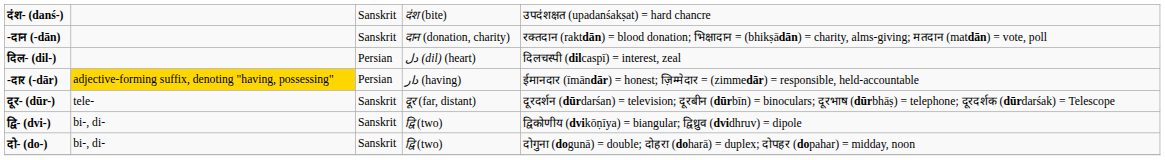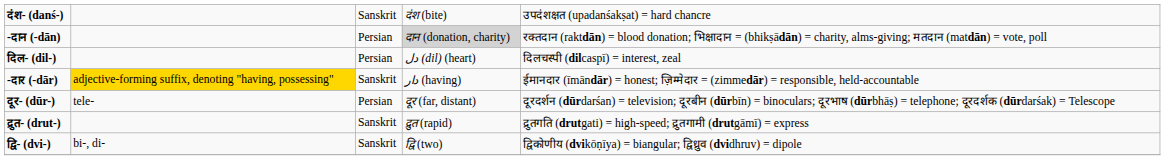 <table class="wikitable sortable" width="100%">
 <tr>
 <td><strong>दंश- (danś-)</strong></td>
 <td></td>
 <td>Sanskrit</td>
 <td><em>दंश</em> (bite)</td>
 <td>उपदंशक्षत (upadanśakṣat) = hard chancre</td>
 </tr>
 <tr>
 <td><strong>-दान (-dān)</strong></td>
 <td></td>
-<td>Sanskrit</td>
-<td><em>दान</em> (donation, charity)</td>
+<td>Persian</td>
+<td style="background: lightgrey;"><em>दान</em> (donation, charity)</td>
 <td>रक्तदान (rakt<strong>dān</strong>) = blood donation; भिक्षादान = (bhikṣā<strong>dān</strong>) = charity, alms-giving; मतदान (mat<strong>dān</strong>) = vote, poll</td>
 </tr>
 <tr>
 <td><strong>दिल- (dil-)</strong></td>
 <td></td>
 <td>Persian</td>
 <td><em>دل (dil)</em> (heart)</td>
 <td>दिलचस्पी (<strong>dil</strong>caspī) = interest, zeal</td>
 </tr>
 <tr>
 <td><strong>-दार (-dār)</strong></td>
 <td style="background: gold;">adjective-forming suffix, denoting "having, possessing"</td>
-<td>Persian</td>
+<td>Sanskrit</td>
 <td><em>دار</em> (having)</td>
 <td>ईमानदार (īmān<strong>dār</strong>) = honest; ज़िम्मेदार = (zimme<strong>dār</strong>) = responsible, held-accountable</td>
 </tr>
 <tr>
 <td><strong>दूर- (dūr-)</strong></td>
 <td>tele-</td>
-<td>Sanskrit</td>
+<td>Persian</td>
 <td><em>दूर</em> (far, distant)</td>
 <td>दूरदर्शन (<strong>dūr</strong>darśan) = television; दूरबीन (<strong>dūr</strong>bīn) = binoculars; दूरभाष (<strong>dūr</strong>bhāṣ) = telephone; दूरदर्शक (<strong>dūr</strong>darśak) = Telescope</td>
+</tr>
+<tr>
+<td><strong>द्रुत- (drut-)</strong></td>
+<td></td>
+<td>Sanskrit</td>
+<td><em>द्रुत</em> (rapid)</td>
+<td>द्रुतगति (<strong>drut</strong>gati) = high-speed; द्रुतगामी (<strong>drut</strong>gāmī) = express</td>
 </tr>
 <tr>
 <td><strong>द्वि- (dvi-)</strong></td>
 <td>bi-, di-</td>
 <td>Sanskrit</td>
 <td><em>द्वि</em> (two)</td>
 <td>द्विकोणीय (<strong>dvi</strong>kōṇīya) = biangular; द्विध्रुव (<strong>dvi</strong>dhruv) = dipole</td>
 </tr>
 <tr>
-<td><strong>दो- (do-)</strong></td>
-<td>bi-, di-</td>
-<td>Sanskrit</td>
-<td><em>द्वि</em> (two)</td>
-<td>दोगुना (<strong>do</strong>gunā) = double; दोहरा (<strong>do</strong>harā) = duplex; दोपहर (<strong>do</strong>pahar) = midday, noon</td>
-</tr>
-<tr>
 </tr>
 </table>
